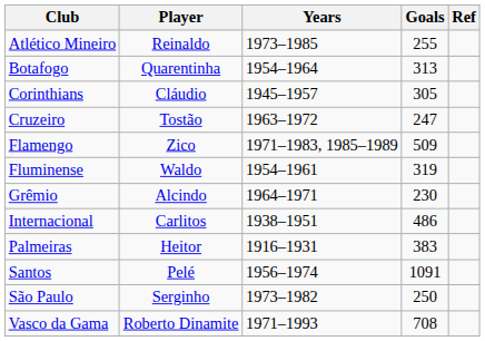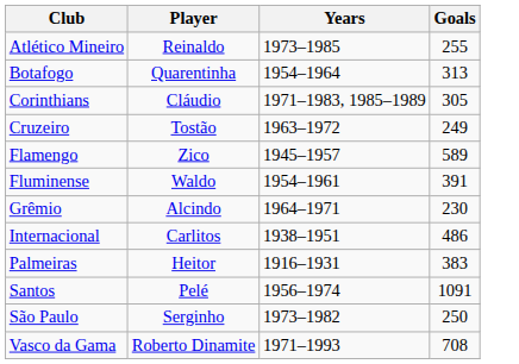 <table class="wikitable sortable" style="font-size:100%;">
 <tr>
 <th>Club</th>
 <th>Player</th>
 <th>Years</th>
 <th>Goals</th>
-<th>Ref</th>
 </tr>
 <tr>
 <td><a href='#'>Atlético Mineiro</a></td>
 <td align=center><a href='#'>Reinaldo</a></td>
 <td>1973–1985</td>
 <td align=center>255</td>
-<td></td>
 </tr>
 <tr>
 <td><a href='#'>Botafogo</a></td>
 <td align=center><a href='#'>Quarentinha</a></td>
 <td>1954–1964</td>
 <td align=center>313</td>
-<td></td>
 </tr>
 <tr>
 <td><a href='#'>Corinthians</a></td>
 <td align=center><a href='#'>Cláudio</a></td>
-<td>1945–1957</td>
+<td>1971–1983, 1985–1989</td>
 <td align=center>305</td>
-<td></td>
 </tr>
 <tr>
 <td><a href='#'>Cruzeiro</a></td>
 <td align=center><a href='#'>Tostão</a></td>
 <td>1963–1972</td>
-<td align=center>247</td>
-<td></td>
+<td align=center>249</td>
 </tr>
 <tr>
 <td><a href='#'>Flamengo</a></td>
 <td align=center><a href='#'>Zico</a></td>
-<td>1971–1983, 1985–1989</td>
-<td align=center>509</td>
-<td></td>
+<td>1945–1957</td>
+<td align=center>589</td>
 </tr>
 <tr>
 <td><a href='#'>Fluminense</a></td>
 <td align=center><a href='#'>Waldo</a></td>
 <td>1954–1961</td>
-<td align=center>319</td>
-<td></td>
+<td align=center>391</td>
 </tr>
 <tr>
 <td><a href='#'>Grêmio</a></td>
 <td align=center><a href='#'>Alcindo</a></td>
 <td>1964–1971</td>
 <td align=center>230</td>
-<td></td>
 </tr>
 <tr>
 <td><a href='#'>Internacional</a></td>
 <td align=center><a href='#'>Carlitos</a></td>
 <td>1938–1951</td>
 <td align=center>486</td>
-<td></td>
 </tr>
 <tr>
 <td><a href='#'>Palmeiras</a></td>
 <td align=center><a href='#'>Heitor</a></td>
 <td>1916–1931</td>
 <td align=center>383</td>
-<td></td>
 </tr>
 <tr>
 <td><a href='#'>Santos</a></td>
 <td align=center><a href='#'>Pelé</a></td>
 <td>1956–1974</td>
 <td align=center>1091</td>
-<td></td>
 </tr>
 <tr>
 <td><a href='#'>São Paulo</a></td>
 <td align=center><a href='#'>Serginho</a></td>
 <td>1973–1982</td>
 <td align=center>250</td>
-<td></td>
 </tr>
 <tr>
 <td><a href='#'>Vasco da Gama</a></td>
 <td align=center><a href='#'>Roberto Dinamite</a></td>
 <td>1971–1993</td>
 <td align=center>708</td>
-<td></td>
 </tr>
 </table>
